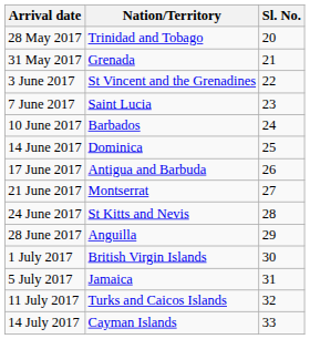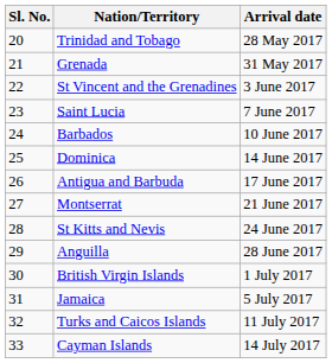 <table class="wikitable">
 <tr>
+<th>Sl. No.</th>
+<th>Nation/Territory</th>
 <th>Arrival date</th>
-<th>Nation/Territory</th>
-<th>Sl. No.</th>
 </tr>
 <tr>
+<td>20</td>
+<td><a href='#'>Trinidad and Tobago</a></td>
 <td>28 May 2017</td>
-<td><a href='#'>Trinidad and Tobago</a></td>
-<td>20</td>
 </tr>
 <tr>
+<td>21</td>
+<td><a href='#'>Grenada</a></td>
 <td>31 May 2017</td>
-<td><a href='#'>Grenada</a></td>
-<td>21</td>
 </tr>
 <tr>
+<td>22</td>
+<td><a href='#'>St Vincent and the Grenadines</a></td>
 <td>3 June 2017</td>
-<td><a href='#'>St Vincent and the Grenadines</a></td>
-<td>22</td>
 </tr>
 <tr>
+<td>23</td>
+<td><a href='#'>Saint Lucia</a></td>
 <td>7 June 2017</td>
-<td><a href='#'>Saint Lucia</a></td>
-<td>23</td>
 </tr>
 <tr>
+<td>24</td>
+<td><a href='#'>Barbados</a></td>
 <td>10 June 2017</td>
-<td><a href='#'>Barbados</a></td>
-<td>24</td>
 </tr>
 <tr>
+<td>25</td>
+<td><a href='#'>Dominica</a></td>
 <td>14 June 2017</td>
-<td><a href='#'>Dominica</a></td>
-<td>25</td>
 </tr>
 <tr>
+<td>26</td>
+<td><a href='#'>Antigua and Barbuda</a></td>
 <td>17 June 2017</td>
-<td><a href='#'>Antigua and Barbuda</a></td>
-<td>26</td>
 </tr>
 <tr>
+<td>27</td>
+<td><a href='#'>Montserrat</a></td>
 <td>21 June 2017</td>
-<td><a href='#'>Montserrat</a></td>
-<td>27</td>
 </tr>
 <tr>
+<td>28</td>
+<td><a href='#'>St Kitts and Nevis</a></td>
 <td>24 June 2017</td>
-<td><a href='#'>St Kitts and Nevis</a></td>
-<td>28</td>
 </tr>
 <tr>
+<td>29</td>
+<td><a href='#'>Anguilla</a></td>
 <td>28 June 2017</td>
-<td><a href='#'>Anguilla</a></td>
-<td>29</td>
 </tr>
 <tr>
+<td>30</td>
+<td><a href='#'>British Virgin Islands</a></td>
 <td>1 July 2017</td>
-<td><a href='#'>British Virgin Islands</a></td>
-<td>30</td>
 </tr>
 <tr>
+<td>31</td>
+<td><a href='#'>Jamaica</a></td>
 <td>5 July 2017</td>
-<td><a href='#'>Jamaica</a></td>
-<td>31</td>
 </tr>
 <tr>
+<td>32</td>
+<td><a href='#'>Turks and Caicos Islands</a></td>
 <td>11 July 2017</td>
-<td><a href='#'>Turks and Caicos Islands</a></td>
-<td>32</td>
 </tr>
 <tr>
+<td>33</td>
+<td><a href='#'>Cayman Islands</a></td>
 <td>14 July 2017</td>
-<td><a href='#'>Cayman Islands</a></td>
-<td>33</td>
 </tr>
 </table>
